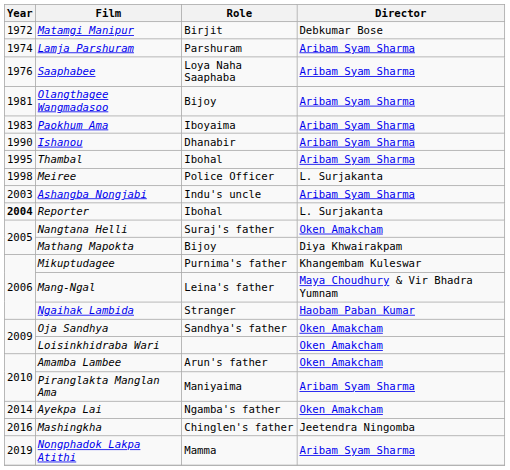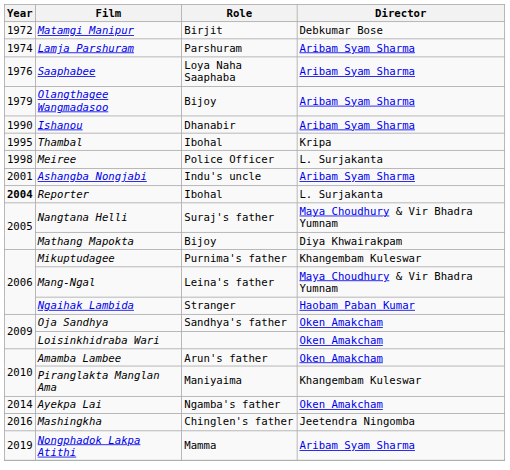 <table class="wikitable sortable">
 <tr>
 <th>Year</th>
 <th>Film</th>
 <th>Role</th>
 <th>Director</th>
 </tr>
 <tr>
 <td>1972</td>
 <td><em><a href='#'>Matamgi Manipur</a></em></td>
 <td>Birjit</td>
 <td>Debkumar Bose</td>
 </tr>
 <tr>
 <td>1974</td>
 <td><em><a href='#'>Lamja Parshuram</a></em></td>
 <td>Parshuram</td>
 <td><a href='#'>Aribam Syam Sharma</a></td>
 </tr>
 <tr>
 <td>1976</td>
 <td><em><a href='#'>Saaphabee</a></em></td>
 <td>Loya Naha Saaphaba</td>
 <td><a href='#'>Aribam Syam Sharma</a></td>
 </tr>
 <tr>
-<td>1981</td>
+<td>1979</td>
 <td><em><a href='#'>Olangthagee Wangmadasoo</a></em></td>
 <td>Bijoy</td>
-<td><a href='#'>Aribam Syam Sharma</a></td>
-</tr>
-<tr>
-<td>1983</td>
-<td><em><a href='#'>Paokhum Ama</a></em></td>
-<td>Iboyaima</td>
 <td><a href='#'>Aribam Syam Sharma</a></td>
 </tr>
 <tr>
 <td>1990</td>
 <td><em><a href='#'>Ishanou</a></em></td>
 <td>Dhanabir</td>
 <td><a href='#'>Aribam Syam Sharma</a></td>
 </tr>
 <tr>
 <td>1995</td>
 <td><em>Thambal</em></td>
 <td>Ibohal</td>
-<td><a href='#'>Aribam Syam Sharma</a></td>
+<td>Kripa</td>
 </tr>
 <tr>
 <td>1998</td>
 <td><em>Meiree</em></td>
 <td>Police Officer</td>
 <td>L. Surjakanta</td>
 </tr>
 <tr>
-<td>2003</td>
+<td>2001</td>
 <td><em><a href='#'>Ashangba Nongjabi</a></em></td>
 <td>Indu's uncle</td>
 <td><a href='#'>Aribam Syam Sharma</a></td>
 </tr>
 <tr>
 <td><strong>2004</strong></td>
 <td><em>Reporter</em></td>
 <td>Ibohal</td>
 <td>L. Surjakanta</td>
 </tr>
 <tr>
 <td rowspan="2">2005</td>
 <td><em>Nangtana Helli</em></td>
 <td>Suraj's father</td>
-<td><a href='#'>Oken Amakcham</a></td>
+<td><a href='#'>Maya Choudhury</a> & Vir Bhadra Yumnam</td>
 </tr>
 <tr>
 <td><em>Mathang Mapokta</em></td>
 <td>Bijoy</td>
 <td>Diya Khwairakpam</td>
 </tr>
 <tr>
 <td rowspan="3">2006</td>
 <td><em>Mikuptudagee</em></td>
 <td>Purnima's father</td>
 <td>Khangembam Kuleswar</td>
 </tr>
 <tr>
 <td><em>Mang-Ngal</em></td>
 <td>Leina's father</td>
 <td><a href='#'>Maya Choudhury</a> & Vir Bhadra Yumnam</td>
 </tr>
 <tr>
 <td><em><a href='#'>Ngaihak Lambida</a></em></td>
 <td>Stranger</td>
 <td><a href='#'>Haobam Paban Kumar</a></td>
 </tr>
 <tr>
 <td rowspan="2">2009</td>
 <td><em>Oja Sandhya</em></td>
 <td>Sandhya's father</td>
 <td><a href='#'>Oken Amakcham</a></td>
 </tr>
 <tr>
 <td><em>Loisinkhidraba Wari</em></td>
 <td></td>
 <td><a href='#'>Oken Amakcham</a></td>
 </tr>
 <tr>
 <td rowspan="2">2010</td>
 <td><em>Amamba Lambee</em></td>
 <td>Arun's father</td>
 <td><a href='#'>Oken Amakcham</a></td>
 </tr>
 <tr>
 <td><em>Piranglakta Manglan Ama</em></td>
 <td>Maniyaima</td>
-<td><a href='#'>Aribam Syam Sharma</a></td>
+<td>Khangembam Kuleswar</td>
 </tr>
 <tr>
 <td>2014</td>
 <td><em>Ayekpa Lai</em></td>
 <td>Ngamba's father</td>
 <td><a href='#'>Oken Amakcham</a></td>
 </tr>
 <tr>
 <td>2016</td>
 <td><em>Mashingkha</em></td>
 <td>Chinglen's father</td>
 <td>Jeetendra Ningomba</td>
 </tr>
 <tr>
 <td>2019</td>
 <td><em><a href='#'>Nongphadok Lakpa Atithi</a></em></td>
 <td>Mamma</td>
 <td><a href='#'>Aribam Syam Sharma</a></td>
 </tr>
 <tr>
 </tr>
 </table>
